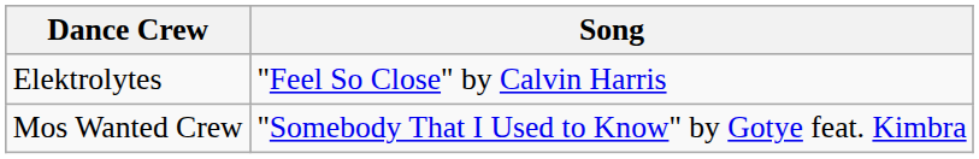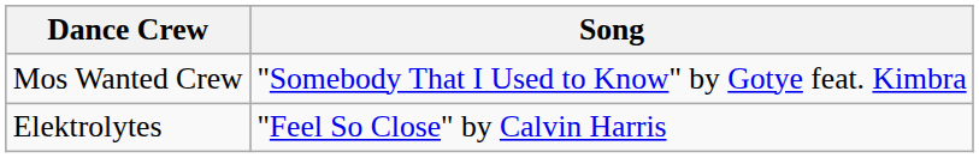 <table class="wikitable">
 <tr>
 <th>Dance Crew</th>
 <th>Song</th>
 </tr>
 <tr>
+<td>Mos Wanted Crew</td>
+<td>"<a href='#'>Somebody That I Used to Know</a>" by <a href='#'>Gotye</a> feat. <a href='#'>Kimbra</a></td>
+</tr>
+<tr>
 <td>Elektrolytes</td>
 <td>"<a href='#'>Feel So Close</a>" by <a href='#'>Calvin Harris</a></td>
 </tr>
-<tr>
-<td>Mos Wanted Crew</td>
-<td>"<a href='#'>Somebody That I Used to Know</a>" by <a href='#'>Gotye</a> feat. <a href='#'>Kimbra</a></td>
-</tr>
 </table>
